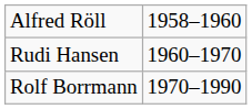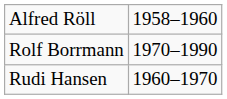 <table class=wikitable>
 <tr>
 <td>Alfred Röll</td>
 <td>1958–1960</td>
 </tr>
 <tr>
+<td>Rolf Borrmann</td>
+<td>1970–1990</td>
+</tr>
+<tr>
 <td>Rudi Hansen</td>
 <td>1960–1970</td>
 </tr>
-<tr>
-<td>Rolf Borrmann</td>
-<td>1970–1990</td>
-</tr>
 </table>
